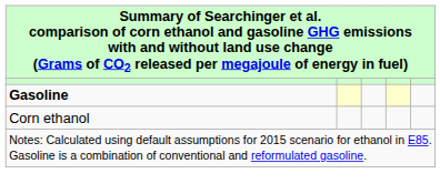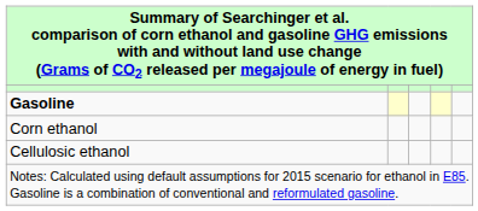 <table class="wikitable" style="float: right; margin-left: 10px">
 <tr>
 <th colspan="5" align=center style="background-color: #ccffcc;">Summary of Searchinger et al. <br>comparison of corn ethanol and gasoline <a href='#'>GHG</a> emissions<br>with and without land use change <br> (<a href='#'>Grams</a> of <a href='#'>CO<sub>2</sub></a> released per <a href='#'>megajoule</a> of energy in fuel)</th>
 </tr>
 <tr>
 <td style="background-color: #ccffcc;"></td>
 <td style="background-color: #ccffcc;"></td>
 <td style="background-color: #ccffcc;"></td>
 <td style="background-color: #ccffcc;"></td>
 <td style="background-color: #ccffcc;"></td>
 </tr>
 <tr>
 <td><strong>Gasoline</strong></td>
 <td bgcolor="#ffffcc"></td>
 <td></td>
 <td bgcolor="#ffffcc"></td>
 <td></td>
 </tr>
 <tr>
 <td>Corn ethanol</td>
 <td></td>
 <td></td>
 <td></td>
 <td></td>
 </tr>
 <tr>
+<td>Cellulosic ethanol</td>
+<td></td>
+<td></td>
+<td></td>
+<td></td>
+</tr>
+<tr>
 <td colspan="5" align=left><small>Notes: Calculated using default assumptions for 2015 scenario for ethanol in <a href='#'>E85</a>.<br>Gasoline is a combination of conventional and <a href='#'>reformulated gasoline</a>.</small></td>
 </tr>
 </table>
